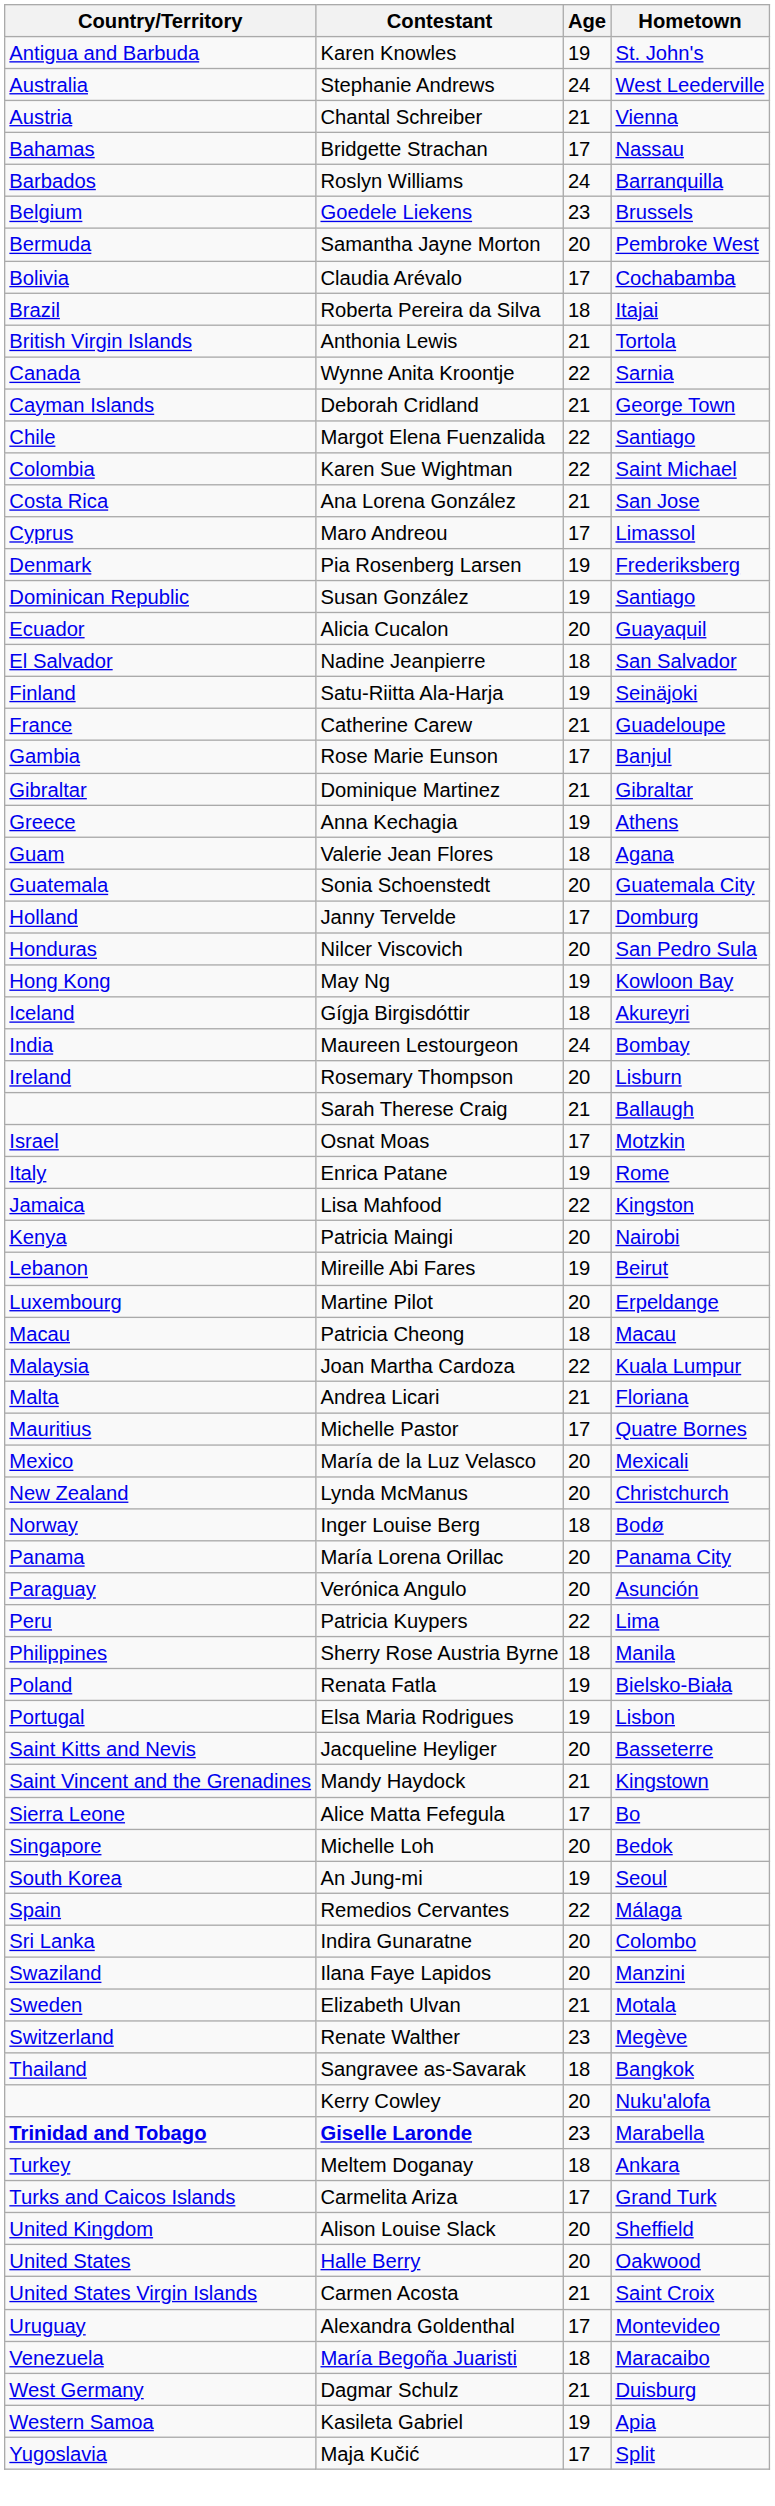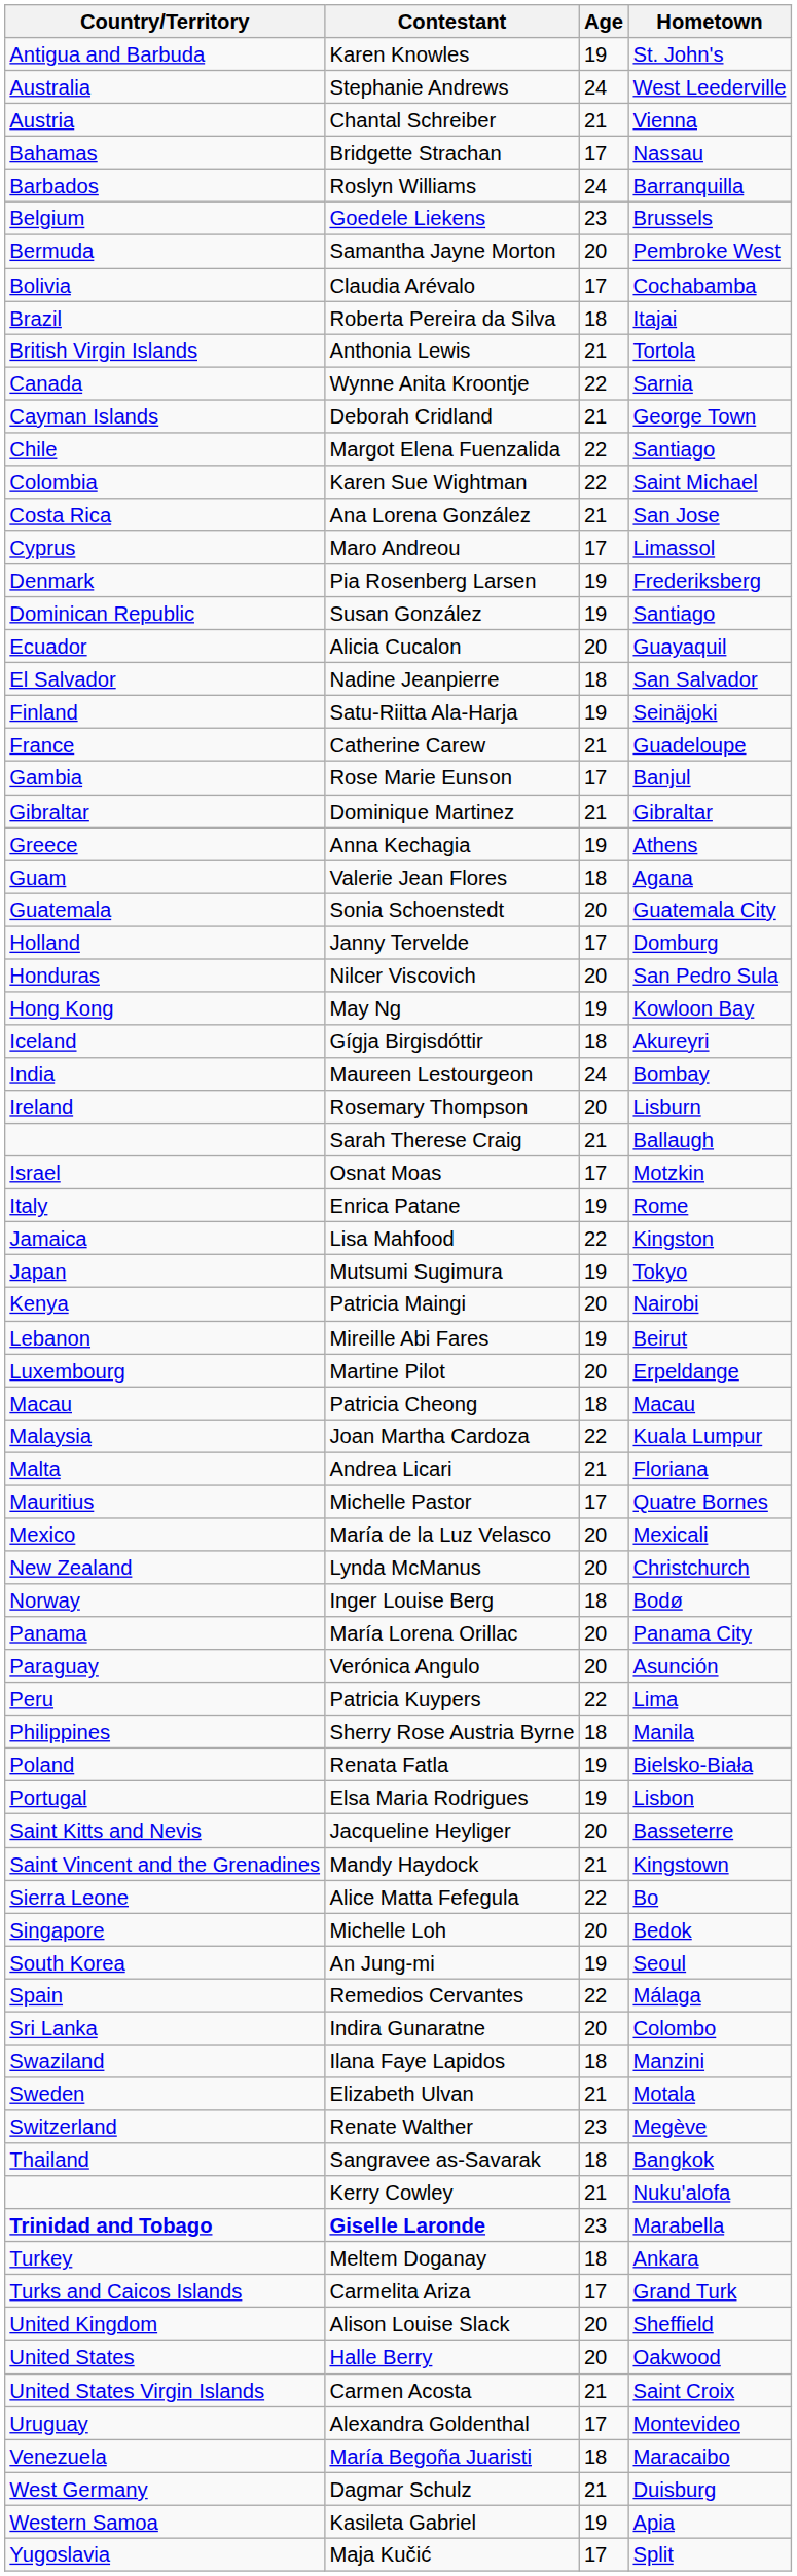 <table class="wikitable sortable" style="font-size: 95%;">
 <tr>
 <th>Country/Territory</th>
 <th>Contestant</th>
 <th>Age</th>
 <th>Hometown</th>
 </tr>
 <tr>
 <td> <a href='#'>Antigua and Barbuda</a></td>
 <td>Karen Knowles</td>
 <td>19</td>
 <td><a href='#'>St. John's</a></td>
 </tr>
 <tr>
 <td> <a href='#'>Australia</a></td>
 <td>Stephanie Andrews</td>
 <td>24</td>
 <td><a href='#'>West Leederville</a></td>
 </tr>
 <tr>
 <td> <a href='#'>Austria</a></td>
 <td>Chantal Schreiber</td>
 <td>21</td>
 <td><a href='#'>Vienna</a></td>
 </tr>
 <tr>
 <td> <a href='#'>Bahamas</a></td>
 <td>Bridgette Strachan</td>
 <td>17</td>
 <td><a href='#'>Nassau</a></td>
 </tr>
 <tr>
 <td> <a href='#'>Barbados</a></td>
 <td>Roslyn Williams</td>
 <td>24</td>
 <td><a href='#'>Barranquilla</a></td>
 </tr>
 <tr>
 <td> <a href='#'>Belgium</a></td>
 <td><a href='#'>Goedele Liekens</a></td>
 <td>23</td>
 <td><a href='#'>Brussels</a></td>
 </tr>
 <tr>
 <td> <a href='#'>Bermuda</a></td>
 <td>Samantha Jayne Morton</td>
 <td>20</td>
 <td><a href='#'>Pembroke West</a></td>
 </tr>
 <tr>
 <td> <a href='#'>Bolivia</a></td>
 <td>Claudia Arévalo</td>
 <td>17</td>
 <td><a href='#'>Cochabamba</a></td>
 </tr>
 <tr>
 <td> <a href='#'>Brazil</a></td>
 <td>Roberta Pereira da Silva</td>
 <td>18</td>
 <td><a href='#'>Itajai</a></td>
 </tr>
 <tr>
 <td> <a href='#'>British Virgin Islands</a></td>
 <td>Anthonia Lewis</td>
 <td>21</td>
 <td><a href='#'>Tortola</a></td>
 </tr>
 <tr>
 <td> <a href='#'>Canada</a></td>
 <td>Wynne Anita Kroontje</td>
 <td>22</td>
 <td><a href='#'>Sarnia</a></td>
 </tr>
 <tr>
 <td> <a href='#'>Cayman Islands</a></td>
 <td>Deborah Cridland</td>
 <td>21</td>
 <td><a href='#'>George Town</a></td>
 </tr>
 <tr>
 <td> <a href='#'>Chile</a></td>
 <td>Margot Elena Fuenzalida</td>
 <td>22</td>
 <td><a href='#'>Santiago</a></td>
 </tr>
 <tr>
 <td> <a href='#'>Colombia</a></td>
 <td>Karen Sue Wightman</td>
 <td>22</td>
 <td><a href='#'>Saint Michael</a></td>
 </tr>
 <tr>
 <td> <a href='#'>Costa Rica</a></td>
 <td>Ana Lorena González</td>
 <td>21</td>
 <td><a href='#'>San Jose</a></td>
 </tr>
 <tr>
 <td> <a href='#'>Cyprus</a></td>
 <td>Maro Andreou</td>
 <td>17</td>
 <td><a href='#'>Limassol</a></td>
 </tr>
 <tr>
 <td> <a href='#'>Denmark</a></td>
 <td>Pia Rosenberg Larsen</td>
 <td>19</td>
 <td><a href='#'>Frederiksberg</a></td>
 </tr>
 <tr>
 <td> <a href='#'>Dominican Republic</a></td>
 <td>Susan González</td>
 <td>19</td>
 <td><a href='#'>Santiago</a></td>
 </tr>
 <tr>
 <td> <a href='#'>Ecuador</a></td>
 <td>Alicia Cucalon</td>
 <td>20</td>
 <td><a href='#'>Guayaquil</a></td>
 </tr>
 <tr>
 <td> <a href='#'>El Salvador</a></td>
 <td>Nadine Jeanpierre</td>
 <td>18</td>
 <td><a href='#'>San Salvador</a></td>
 </tr>
 <tr>
 <td> <a href='#'>Finland</a></td>
 <td>Satu-Riitta Ala-Harja</td>
 <td>19</td>
 <td><a href='#'>Seinäjoki</a></td>
 </tr>
 <tr>
 <td> <a href='#'>France</a></td>
 <td>Catherine Carew</td>
 <td>21</td>
 <td><a href='#'>Guadeloupe</a></td>
 </tr>
 <tr>
 <td> <a href='#'>Gambia</a></td>
 <td>Rose Marie Eunson</td>
 <td>17</td>
 <td><a href='#'>Banjul</a></td>
 </tr>
 <tr>
 <td> <a href='#'>Gibraltar</a></td>
 <td>Dominique Martinez</td>
 <td>21</td>
 <td><a href='#'>Gibraltar</a></td>
 </tr>
 <tr>
 <td> <a href='#'>Greece</a></td>
 <td>Anna Kechagia</td>
 <td>19</td>
 <td><a href='#'>Athens</a></td>
 </tr>
 <tr>
 <td> <a href='#'>Guam</a></td>
 <td>Valerie Jean Flores</td>
 <td>18</td>
 <td><a href='#'>Agana</a></td>
 </tr>
 <tr>
 <td> <a href='#'>Guatemala</a></td>
 <td>Sonia Schoenstedt</td>
 <td>20</td>
 <td><a href='#'>Guatemala City</a></td>
 </tr>
 <tr>
 <td> <a href='#'>Holland</a></td>
 <td>Janny Tervelde</td>
 <td>17</td>
 <td><a href='#'>Domburg</a></td>
 </tr>
 <tr>
 <td> <a href='#'>Honduras</a></td>
 <td>Nilcer Viscovich</td>
 <td>20</td>
 <td><a href='#'>San Pedro Sula</a></td>
 </tr>
 <tr>
 <td> <a href='#'>Hong Kong</a></td>
 <td>May Ng</td>
 <td>19</td>
 <td><a href='#'>Kowloon Bay</a></td>
 </tr>
 <tr>
 <td> <a href='#'>Iceland</a></td>
 <td>Gígja Birgisdóttir</td>
 <td>18</td>
 <td><a href='#'>Akureyri</a></td>
 </tr>
 <tr>
 <td> <a href='#'>India</a></td>
 <td>Maureen Lestourgeon</td>
 <td>24</td>
 <td><a href='#'>Bombay</a></td>
 </tr>
 <tr>
 <td> <a href='#'>Ireland</a></td>
 <td>Rosemary Thompson</td>
 <td>20</td>
 <td><a href='#'>Lisburn</a></td>
 </tr>
 <tr>
 <td></td>
 <td>Sarah Therese Craig</td>
 <td>21</td>
 <td><a href='#'>Ballaugh</a></td>
 </tr>
 <tr>
 <td> <a href='#'>Israel</a></td>
 <td>Osnat Moas</td>
 <td>17</td>
 <td><a href='#'>Motzkin</a></td>
 </tr>
 <tr>
 <td> <a href='#'>Italy</a></td>
 <td>Enrica Patane</td>
 <td>19</td>
 <td><a href='#'>Rome</a></td>
 </tr>
 <tr>
 <td> <a href='#'>Jamaica</a></td>
 <td>Lisa Mahfood</td>
 <td>22</td>
 <td><a href='#'>Kingston</a></td>
 </tr>
 <tr>
+<td> <a href='#'>Japan</a></td>
+<td>Mutsumi Sugimura</td>
+<td>19</td>
+<td><a href='#'>Tokyo</a></td>
+</tr>
+<tr>
 <td> <a href='#'>Kenya</a></td>
 <td>Patricia Maingi</td>
 <td>20</td>
 <td><a href='#'>Nairobi</a></td>
 </tr>
 <tr>
 <td> <a href='#'>Lebanon</a></td>
 <td>Mireille Abi Fares</td>
 <td>19</td>
 <td><a href='#'>Beirut</a></td>
 </tr>
 <tr>
 <td> <a href='#'>Luxembourg</a></td>
 <td>Martine Pilot</td>
 <td>20</td>
 <td><a href='#'>Erpeldange</a></td>
 </tr>
 <tr>
 <td> <a href='#'>Macau</a></td>
 <td>Patricia Cheong</td>
 <td>18</td>
 <td><a href='#'>Macau</a></td>
 </tr>
 <tr>
 <td> <a href='#'>Malaysia</a></td>
 <td>Joan Martha Cardoza</td>
 <td>22</td>
 <td><a href='#'>Kuala Lumpur</a></td>
 </tr>
 <tr>
 <td> <a href='#'>Malta</a></td>
 <td>Andrea Licari</td>
 <td>21</td>
 <td><a href='#'>Floriana</a></td>
 </tr>
 <tr>
 <td> <a href='#'>Mauritius</a></td>
 <td>Michelle Pastor</td>
 <td>17</td>
 <td><a href='#'>Quatre Bornes</a></td>
 </tr>
 <tr>
 <td> <a href='#'>Mexico</a></td>
 <td>María de la Luz Velasco</td>
 <td>20</td>
 <td><a href='#'>Mexicali</a></td>
 </tr>
 <tr>
 <td> <a href='#'>New Zealand</a></td>
 <td>Lynda McManus</td>
 <td>20</td>
 <td><a href='#'>Christchurch</a></td>
 </tr>
 <tr>
 <td> <a href='#'>Norway</a></td>
 <td>Inger Louise Berg</td>
 <td>18</td>
 <td><a href='#'>Bodø</a></td>
 </tr>
 <tr>
 <td> <a href='#'>Panama</a></td>
 <td>María Lorena Orillac</td>
 <td>20</td>
 <td><a href='#'>Panama City</a></td>
 </tr>
 <tr>
 <td> <a href='#'>Paraguay</a></td>
 <td>Verónica Angulo</td>
 <td>20</td>
 <td><a href='#'>Asunción</a></td>
 </tr>
 <tr>
 <td> <a href='#'>Peru</a></td>
 <td>Patricia Kuypers</td>
 <td>22</td>
 <td><a href='#'>Lima</a></td>
 </tr>
 <tr>
 <td> <a href='#'>Philippines</a></td>
 <td>Sherry Rose Austria Byrne</td>
 <td>18</td>
 <td><a href='#'>Manila</a></td>
 </tr>
 <tr>
 <td> <a href='#'>Poland</a></td>
 <td>Renata Fatla</td>
 <td>19</td>
 <td><a href='#'>Bielsko-Biała</a></td>
 </tr>
 <tr>
 <td> <a href='#'>Portugal</a></td>
 <td>Elsa Maria Rodrigues</td>
 <td>19</td>
 <td><a href='#'>Lisbon</a></td>
 </tr>
 <tr>
 <td> <a href='#'>Saint Kitts and Nevis</a></td>
 <td>Jacqueline Heyliger</td>
 <td>20</td>
 <td><a href='#'>Basseterre</a></td>
 </tr>
 <tr>
 <td> <a href='#'>Saint Vincent and the Grenadines</a></td>
 <td>Mandy Haydock</td>
 <td>21</td>
 <td><a href='#'>Kingstown</a></td>
 </tr>
 <tr>
 <td> <a href='#'>Sierra Leone</a></td>
 <td>Alice Matta Fefegula</td>
-<td>17</td>
+<td>22</td>
 <td><a href='#'>Bo</a></td>
 </tr>
 <tr>
 <td> <a href='#'>Singapore</a></td>
 <td>Michelle Loh</td>
 <td>20</td>
 <td><a href='#'>Bedok</a></td>
 </tr>
 <tr>
 <td> <a href='#'>South Korea</a></td>
 <td>An Jung-mi</td>
 <td>19</td>
 <td><a href='#'>Seoul</a></td>
 </tr>
 <tr>
 <td> <a href='#'>Spain</a></td>
 <td>Remedios Cervantes</td>
 <td>22</td>
 <td><a href='#'>Málaga</a></td>
 </tr>
 <tr>
 <td> <a href='#'>Sri Lanka</a></td>
 <td>Indira Gunaratne</td>
 <td>20</td>
 <td><a href='#'>Colombo</a></td>
 </tr>
 <tr>
 <td> <a href='#'>Swaziland</a></td>
 <td>Ilana Faye Lapidos</td>
-<td>20</td>
+<td>18</td>
 <td><a href='#'>Manzini</a></td>
 </tr>
 <tr>
 <td> <a href='#'>Sweden</a></td>
 <td>Elizabeth Ulvan</td>
 <td>21</td>
 <td><a href='#'>Motala</a></td>
 </tr>
 <tr>
 <td> <a href='#'>Switzerland</a></td>
 <td>Renate Walther</td>
 <td>23</td>
 <td><a href='#'>Megève</a></td>
 </tr>
 <tr>
 <td> <a href='#'>Thailand</a></td>
 <td>Sangravee as-Savarak</td>
 <td>18</td>
 <td><a href='#'>Bangkok</a></td>
 </tr>
 <tr>
 <td></td>
 <td>Kerry Cowley</td>
-<td>20</td>
+<td>21</td>
 <td><a href='#'>Nuku'alofa</a></td>
 </tr>
 <tr>
 <td><strong> <a href='#'>Trinidad and Tobago</a></strong></td>
 <td><strong><a href='#'>Giselle Laronde</a></strong></td>
 <td>23</td>
 <td><a href='#'>Marabella</a></td>
 </tr>
 <tr>
 <td> <a href='#'>Turkey</a></td>
 <td>Meltem Doganay</td>
 <td>18</td>
 <td><a href='#'>Ankara</a></td>
 </tr>
 <tr>
 <td> <a href='#'>Turks and Caicos Islands</a></td>
 <td>Carmelita Ariza</td>
 <td>17</td>
 <td><a href='#'>Grand Turk</a></td>
 </tr>
 <tr>
 <td> <a href='#'>United Kingdom</a></td>
 <td>Alison Louise Slack</td>
 <td>20</td>
 <td><a href='#'>Sheffield</a></td>
 </tr>
 <tr>
 <td> <a href='#'>United States</a></td>
 <td><a href='#'>Halle Berry</a></td>
 <td>20</td>
 <td><a href='#'>Oakwood</a></td>
 </tr>
 <tr>
 <td> <a href='#'>United States Virgin Islands</a></td>
 <td>Carmen Acosta</td>
 <td>21</td>
 <td><a href='#'>Saint Croix</a></td>
 </tr>
 <tr>
 <td> <a href='#'>Uruguay</a></td>
 <td>Alexandra Goldenthal</td>
 <td>17</td>
 <td><a href='#'>Montevideo</a></td>
 </tr>
 <tr>
 <td> <a href='#'>Venezuela</a></td>
 <td><a href='#'>María Begoña Juaristi</a></td>
 <td>18</td>
 <td><a href='#'>Maracaibo</a></td>
 </tr>
 <tr>
 <td> <a href='#'>West Germany</a></td>
 <td>Dagmar Schulz</td>
 <td>21</td>
 <td><a href='#'>Duisburg</a></td>
 </tr>
 <tr>
 <td> <a href='#'>Western Samoa</a></td>
 <td>Kasileta Gabriel</td>
 <td>19</td>
 <td><a href='#'>Apia</a></td>
 </tr>
 <tr>
 <td> <a href='#'>Yugoslavia</a></td>
 <td>Maja Kučić</td>
 <td>17</td>
 <td><a href='#'>Split</a></td>
 </tr>
 </table>
